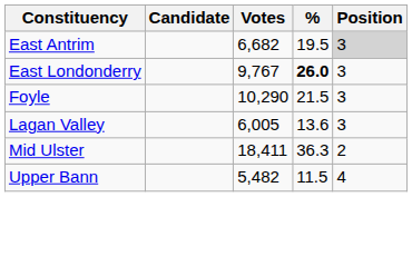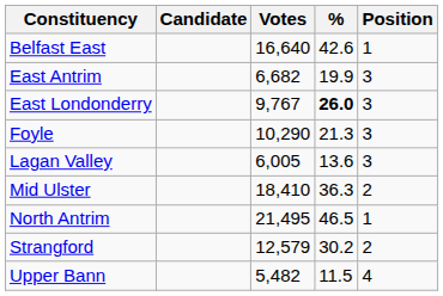 <table class="wikitable sortable">
 <tr>
 <th>Constituency</th>
 <th>Candidate</th>
 <th>Votes</th>
 <th>%</th>
 <th>Position</th>
 </tr>
 <tr>
+<td><a href='#'>Belfast East</a></td>
+<td></td>
+<td>16,640</td>
+<td>42.6</td>
+<td>1</td>
+</tr>
+<tr>
 <td><a href='#'>East Antrim</a></td>
 <td></td>
 <td>6,682</td>
-<td>19.5</td>
-<td style="background: lightgrey;">3</td>
+<td>19.9</td>
+<td>3</td>
 </tr>
 <tr>
 <td><a href='#'>East Londonderry</a></td>
 <td></td>
 <td>9,767</td>
 <td><strong>26.0</strong></td>
 <td>3</td>
 </tr>
 <tr>
 <td><a href='#'>Foyle</a></td>
 <td></td>
 <td>10,290</td>
-<td>21.5</td>
+<td>21.3</td>
 <td>3</td>
 </tr>
 <tr>
 <td><a href='#'>Lagan Valley</a></td>
 <td></td>
 <td>6,005</td>
 <td>13.6</td>
 <td>3</td>
 </tr>
 <tr>
 <td><a href='#'>Mid Ulster</a></td>
 <td></td>
-<td>18,411</td>
+<td>18,410</td>
 <td>36.3</td>
+<td>2</td>
+</tr>
+<tr>
+<td><a href='#'>North Antrim</a></td>
+<td></td>
+<td>21,495</td>
+<td>46.5</td>
+<td>1</td>
+</tr>
+<tr>
+<td><a href='#'>Strangford</a></td>
+<td></td>
+<td>12,579</td>
+<td>30.2</td>
 <td>2</td>
 </tr>
 <tr>
 <td><a href='#'>Upper Bann</a></td>
 <td></td>
 <td>5,482</td>
 <td>11.5</td>
 <td>4</td>
 </tr>
 </table>
